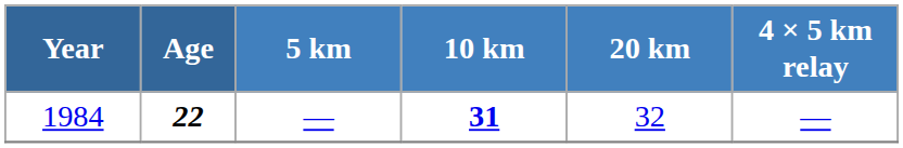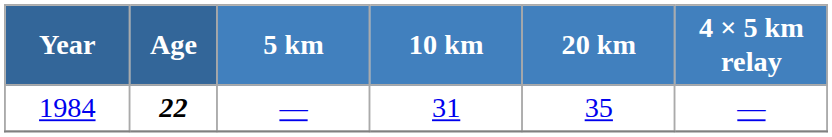 <table class="wikitable" style="font-size:95%; text-align:center; border:grey solid 1px; border-collapse:collapse; background:#ffffff;">
 <tr>
 <th style="background-color:#369; color:white; width:60px;"> Year </th>
 <th style="background-color:#369; color:white; width:40px;"> Age </th>
 <th style="background-color:#4180be; color:white; width:75px;"> 5 km </th>
 <th style="background-color:#4180be; color:white; width:75px;"> 10 km </th>
 <th style="background-color:#4180be; color:white; width:75px;"> 20 km </th>
 <th style="background-color:#4180be; color:white; width:75px;"> 4 × 5 km <br> relay </th>
 </tr>
 <tr>
 <td><a href='#'>1984</a></td>
 <td><strong><em>22</em></strong></td>
 <td><a href='#'>—</a></td>
-<td><strong><a href='#'>31</a></strong></td>
-<td><a href='#'>32</a></td>
+<td><a href='#'>31</a></td>
+<td><a href='#'>35</a></td>
 <td><a href='#'>—</a></td>
 </tr>
 <tr>
 </tr>
 </table>
